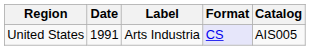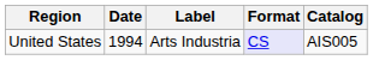 <table class="wikitable">
 <tr>
 <th>Region</th>
 <th>Date</th>
 <th>Label</th>
 <th>Format</th>
 <th>Catalog</th>
 </tr>
 <tr>
 <td>United States</td>
-<td>1991</td>
+<td>1994</td>
 <td>Arts Industria</td>
 <td style="background: lavender;"><a href='#'>CS</a></td>
 <td>AIS005</td>
 </tr>
 </table>
